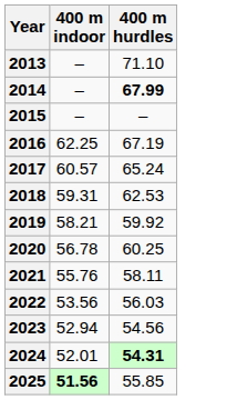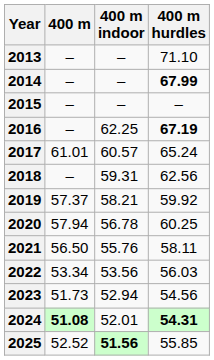 <table class=wikitable style=text-align:center>
 <tr>
 <th scope="col">Year</th>
+<th scope="col">400 m</th>
 <th scope="col">400 m<br>indoor</th>
 <th scope="col">400 m<br>hurdles</th>
 </tr>
 <tr>
 <th scope="row">2013</th>
 <td>–</td>
+<td>–</td>
 <td>71.10</td>
 </tr>
 <tr>
 <th scope="row">2014</th>
+<td>–</td>
 <td>–</td>
 <td><strong>67.99</strong></td>
 </tr>
 <tr>
 <th scope="row">2015</th>
 <td>–</td>
 <td>–</td>
+<td>–</td>
 </tr>
 <tr>
 <th scope="row">2016</th>
+<td>–</td>
 <td>62.25 </td>
-<td>67.19</td>
+<td><strong>67.19</strong></td>
 </tr>
 <tr>
 <th scope="row">2017</th>
+<td>61.01</td>
 <td>60.57 </td>
 <td>65.24</td>
 </tr>
 <tr>
 <th scope="row">2018</th>
+<td>–</td>
 <td>59.31 </td>
-<td>62.53</td>
+<td>62.56</td>
 </tr>
 <tr>
 <th scope="row">2019</th>
+<td>57.37</td>
 <td>58.21 </td>
 <td>59.92</td>
 </tr>
 <tr>
 <th scope="row">2020</th>
+<td>57.94</td>
 <td>56.78 </td>
 <td>60.25</td>
 </tr>
 <tr>
 <th scope="row">2021</th>
+<td>56.50</td>
 <td>55.76 </td>
 <td>58.11</td>
 </tr>
 <tr>
 <th scope="row">2022</th>
+<td>53.34</td>
 <td>53.56 </td>
 <td>56.03</td>
 </tr>
 <tr>
 <th scope="row">2023</th>
+<td>51.73</td>
 <td>52.94 </td>
 <td>54.56</td>
 </tr>
 <tr>
 <th scope="row">2024</th>
+<td bgcolor=#cfc><strong>51.08</strong></td>
 <td>52.01 </td>
 <td bgcolor=#cfc><strong>54.31</strong></td>
 </tr>
 <tr>
 <th scope="row">2025</th>
+<td>52.52</td>
 <td bgcolor=#cfc><strong>51.56</strong> </td>
 <td>55.85</td>
 </tr>
 </table>
